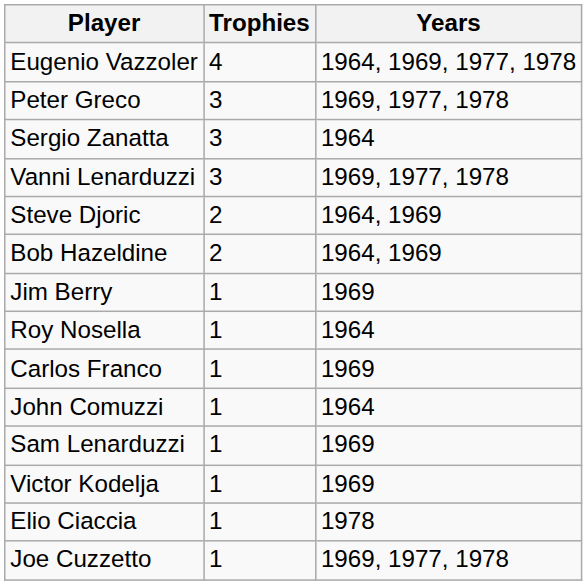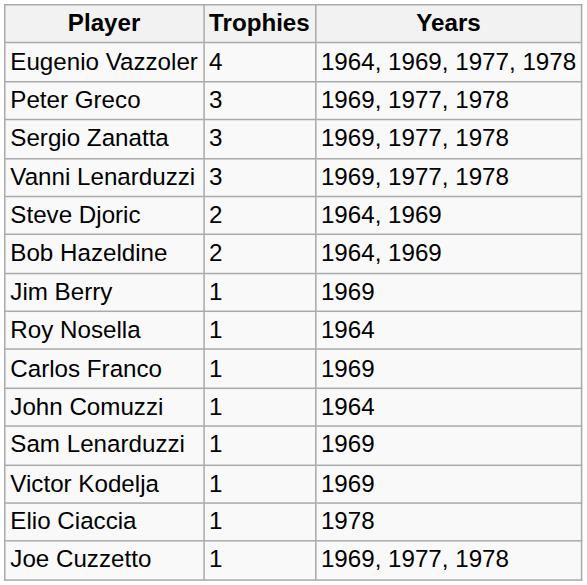 <table class="wikitable sortable">
 <tr>
 <th>Player</th>
 <th>Trophies</th>
 <th>Years</th>
 </tr>
 <tr>
 <td>Eugenio Vazzoler</td>
 <td>4</td>
 <td>1964, 1969, 1977, 1978</td>
 </tr>
 <tr>
 <td>Peter Greco</td>
 <td>3</td>
 <td>1969, 1977, 1978</td>
 </tr>
 <tr>
 <td>Sergio Zanatta</td>
 <td>3</td>
-<td>1964</td>
+<td>1969, 1977, 1978</td>
 </tr>
 <tr>
 <td>Vanni Lenarduzzi</td>
 <td>3</td>
 <td>1969, 1977, 1978</td>
 </tr>
 <tr>
 <td>Steve Djoric</td>
 <td>2</td>
 <td>1964, 1969</td>
 </tr>
 <tr>
 <td>Bob Hazeldine</td>
 <td>2</td>
 <td>1964, 1969</td>
 </tr>
 <tr>
 <td>Jim Berry</td>
 <td>1</td>
 <td>1969</td>
 </tr>
 <tr>
 <td>Roy Nosella</td>
 <td>1</td>
 <td>1964</td>
 </tr>
 <tr>
 <td>Carlos Franco</td>
 <td>1</td>
 <td>1969</td>
 </tr>
 <tr>
 <td>John Comuzzi</td>
 <td>1</td>
 <td>1964</td>
 </tr>
 <tr>
 <td>Sam Lenarduzzi</td>
 <td>1</td>
 <td>1969</td>
 </tr>
 <tr>
 <td>Victor Kodelja</td>
 <td>1</td>
 <td>1969</td>
 </tr>
 <tr>
 <td>Elio Ciaccia</td>
 <td>1</td>
 <td>1978</td>
 </tr>
 <tr>
 <td>Joe Cuzzetto</td>
 <td>1</td>
 <td>1969, 1977, 1978</td>
 </tr>
 </table>
